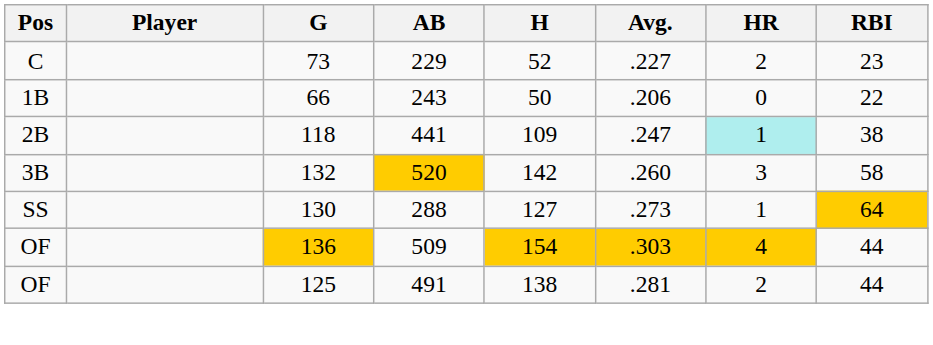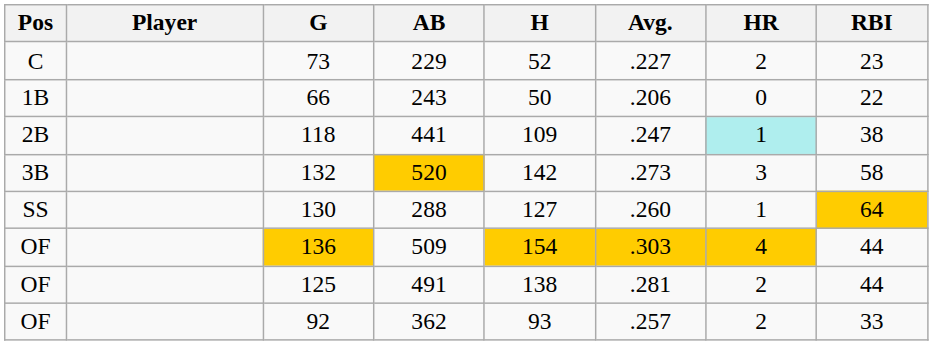 <table class="wikitable sortable">
 <tr>
 <th bgcolor="#DDDDFF" width="5%">Pos</th>
 <th bgcolor="#DDDDFF" width="16%">Player</th>
 <th bgcolor="#DDDDFF" width="9%">G</th>
 <th bgcolor="#DDDDFF" width="9%">AB</th>
 <th bgcolor="#DDDDFF" width="9%">H</th>
 <th bgcolor="#DDDDFF" width="9%">Avg.</th>
 <th bgcolor="#DDDDFF" width="9%">HR</th>
 <th bgcolor="#DDDDFF" width="9%">RBI</th>
 </tr>
 <tr align="center">
 <td>C</td>
 <td></td>
 <td>73</td>
 <td>229</td>
 <td>52</td>
 <td>.227</td>
 <td>2</td>
 <td>23</td>
 </tr>
 <tr align="center">
 <td>1B</td>
 <td></td>
 <td>66</td>
 <td>243</td>
 <td>50</td>
 <td>.206</td>
 <td>0</td>
 <td>22</td>
 </tr>
 <tr align="center">
 <td>2B</td>
 <td></td>
 <td>118</td>
 <td>441</td>
 <td>109</td>
 <td>.247</td>
 <td style="background: paleturquoise;">1</td>
 <td>38</td>
 </tr>
 <tr align="center">
 <td>3B</td>
 <td></td>
 <td>132</td>
 <td bgcolor=#FFCCOO>520</td>
 <td>142</td>
-<td>.260</td>
+<td>.273</td>
 <td>3</td>
 <td>58</td>
 </tr>
 <tr align="center">
 <td>SS</td>
 <td></td>
 <td>130</td>
 <td>288</td>
 <td>127</td>
-<td>.273</td>
+<td>.260</td>
 <td>1</td>
 <td bgcolor="#FFCC00">64</td>
 </tr>
 <tr align="center">
 <td>OF</td>
 <td></td>
 <td bgcolor="#FFCC00">136</td>
 <td>509</td>
 <td bgcolor="#FFCC00">154</td>
 <td bgcolor="#FFCC00">.303</td>
 <td bgcolor="#FFCC00">4</td>
 <td>44</td>
 </tr>
 <tr align="center">
 <td>OF</td>
 <td></td>
 <td>125</td>
 <td>491</td>
 <td>138</td>
 <td>.281</td>
 <td>2</td>
 <td>44</td>
 </tr>
+<tr align="center">
+<td>OF</td>
+<td></td>
+<td>92</td>
+<td>362</td>
+<td>93</td>
+<td>.257</td>
+<td>2</td>
+<td>33</td>
+</tr>
 </table>
